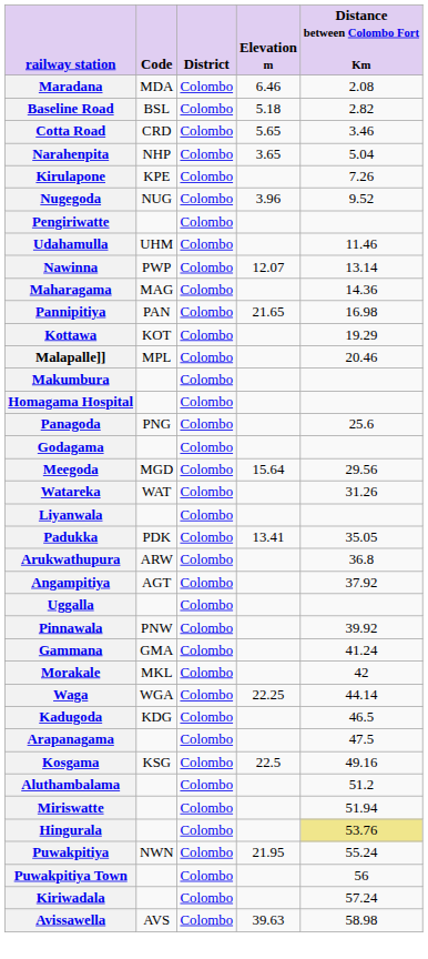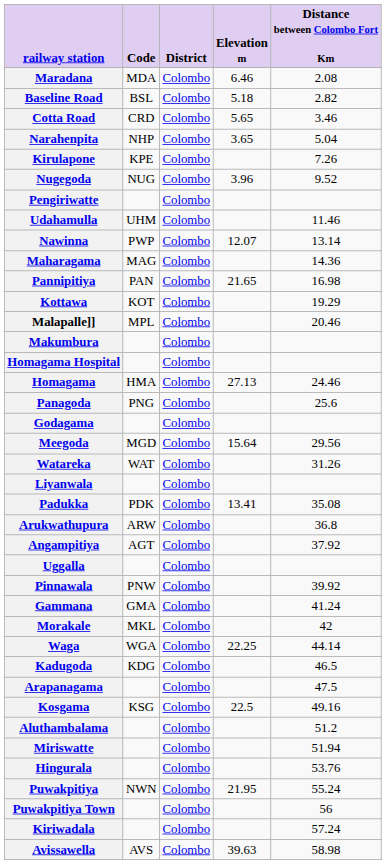 <table class="wikitable sortable" style="text-align:center; font-size:100%">
 <tr valign=bottom>
 <th style="background-color:#E0CEF2;"><a href='#'>railway station</a></th>
 <th style="background-color:#E0CEF2;">Code</th>
 <th style="background-color:#E0CEF2;">District</th>
 <th style="background-color:#E0CEF2;">Elevation<br><small>m</small><br></th>
 <th style="background-color:#E0CEF2;">Distance<br><small>between <a href='#'>Colombo Fort</a></small><br><br><small>Km</small><br></th>
 </tr>
 <tr>
 <th><a href='#'>Maradana</a></th>
 <td>MDA</td>
 <td><a href='#'>Colombo</a></td>
 <td>6.46</td>
 <td>2.08</td>
 </tr>
 <tr>
 <th><a href='#'>Baseline Road</a></th>
 <td>BSL</td>
 <td><a href='#'>Colombo</a></td>
 <td>5.18</td>
 <td>2.82</td>
 </tr>
 <tr>
 <th><a href='#'>Cotta Road</a></th>
 <td>CRD</td>
 <td><a href='#'>Colombo</a></td>
 <td>5.65</td>
 <td>3.46</td>
 </tr>
 <tr>
 <th><a href='#'>Narahenpita</a></th>
 <td>NHP</td>
 <td><a href='#'>Colombo</a></td>
 <td>3.65</td>
 <td>5.04</td>
 </tr>
 <tr>
 <th><a href='#'>Kirulapone</a></th>
 <td>KPE</td>
 <td><a href='#'>Colombo</a></td>
 <td></td>
 <td>7.26</td>
 </tr>
 <tr>
 <th><a href='#'>Nugegoda</a></th>
 <td>NUG</td>
 <td><a href='#'>Colombo</a></td>
 <td>3.96</td>
 <td>9.52</td>
 </tr>
 <tr>
 <th><a href='#'>Pengiriwatte</a></th>
 <td></td>
 <td><a href='#'>Colombo</a></td>
 <td></td>
 <td></td>
 </tr>
 <tr>
 <th><a href='#'>Udahamulla</a></th>
 <td>UHM</td>
 <td><a href='#'>Colombo</a></td>
 <td></td>
 <td>11.46</td>
 </tr>
 <tr>
 <th><a href='#'>Nawinna</a></th>
 <td>PWP</td>
 <td><a href='#'>Colombo</a></td>
 <td>12.07</td>
 <td>13.14</td>
 </tr>
 <tr>
 <th><a href='#'>Maharagama</a></th>
 <td>MAG</td>
 <td><a href='#'>Colombo</a></td>
 <td></td>
 <td>14.36</td>
 </tr>
 <tr>
 <th><a href='#'>Pannipitiya</a></th>
 <td>PAN</td>
 <td><a href='#'>Colombo</a></td>
 <td>21.65</td>
 <td>16.98</td>
 </tr>
 <tr>
 <th><a href='#'>Kottawa</a></th>
 <td>KOT</td>
 <td><a href='#'>Colombo</a></td>
 <td></td>
 <td>19.29</td>
 </tr>
 <tr>
 <th Malapalle old railway station>Malapalle]]</th>
 <td>MPL</td>
 <td><a href='#'>Colombo</a></td>
 <td></td>
 <td>20.46</td>
 </tr>
 <tr>
 <th><a href='#'>Makumbura</a></th>
 <td></td>
 <td><a href='#'>Colombo</a></td>
 <td></td>
 <td></td>
 </tr>
 <tr>
 <th><a href='#'>Homagama Hospital</a></th>
 <td></td>
 <td><a href='#'>Colombo</a></td>
 <td></td>
 <td></td>
 </tr>
 <tr>
+<th><a href='#'>Homagama</a></th>
+<td>HMA</td>
+<td><a href='#'>Colombo</a></td>
+<td>27.13</td>
+<td>24.46</td>
+</tr>
+<tr>
 <th><a href='#'>Panagoda</a></th>
 <td>PNG</td>
 <td><a href='#'>Colombo</a></td>
 <td></td>
 <td>25.6</td>
 </tr>
 <tr>
 <th><a href='#'>Godagama</a></th>
 <td></td>
 <td><a href='#'>Colombo</a></td>
 <td></td>
 <td></td>
 </tr>
 <tr>
 <th><a href='#'>Meegoda</a></th>
 <td>MGD</td>
 <td><a href='#'>Colombo</a></td>
 <td>15.64</td>
 <td>29.56</td>
 </tr>
 <tr>
 <th><a href='#'>Watareka</a></th>
 <td>WAT</td>
 <td><a href='#'>Colombo</a></td>
 <td></td>
 <td>31.26</td>
 </tr>
 <tr>
 <th><a href='#'>Liyanwala</a></th>
 <td></td>
 <td><a href='#'>Colombo</a></td>
 <td></td>
 <td></td>
 </tr>
 <tr>
 <th><a href='#'>Padukka</a></th>
 <td>PDK</td>
 <td><a href='#'>Colombo</a></td>
 <td>13.41</td>
-<td>35.05</td>
+<td>35.08</td>
 </tr>
 <tr>
 <th><a href='#'>Arukwathupura</a></th>
 <td>ARW</td>
 <td><a href='#'>Colombo</a></td>
 <td></td>
 <td>36.8</td>
 </tr>
 <tr>
 <th><a href='#'>Angampitiya</a></th>
 <td>AGT</td>
 <td><a href='#'>Colombo</a></td>
 <td></td>
 <td>37.92</td>
 </tr>
 <tr>
 <th><a href='#'>Uggalla</a></th>
 <td></td>
 <td><a href='#'>Colombo</a></td>
 <td></td>
 <td></td>
 </tr>
 <tr>
 <th><a href='#'>Pinnawala</a></th>
 <td>PNW</td>
 <td><a href='#'>Colombo</a></td>
 <td></td>
 <td>39.92</td>
 </tr>
 <tr>
 <th><a href='#'>Gammana</a></th>
 <td>GMA</td>
 <td><a href='#'>Colombo</a></td>
 <td></td>
 <td>41.24</td>
 </tr>
 <tr>
 <th><a href='#'>Morakale</a></th>
 <td>MKL</td>
 <td><a href='#'>Colombo</a></td>
 <td></td>
 <td>42</td>
 </tr>
 <tr>
 <th><a href='#'>Waga</a></th>
 <td>WGA</td>
 <td><a href='#'>Colombo</a></td>
 <td>22.25</td>
 <td>44.14</td>
 </tr>
 <tr>
 <th><a href='#'>Kadugoda</a></th>
 <td>KDG</td>
 <td><a href='#'>Colombo</a></td>
 <td></td>
 <td>46.5</td>
 </tr>
 <tr>
 <th><a href='#'>Arapanagama</a></th>
 <td></td>
 <td><a href='#'>Colombo</a></td>
 <td></td>
 <td>47.5</td>
 </tr>
 <tr>
 <th><a href='#'>Kosgama</a></th>
 <td>KSG</td>
 <td><a href='#'>Colombo</a></td>
 <td>22.5</td>
 <td>49.16</td>
 </tr>
 <tr>
 <th><a href='#'>Aluthambalama</a></th>
 <td></td>
 <td><a href='#'>Colombo</a></td>
 <td></td>
 <td>51.2</td>
 </tr>
 <tr>
 <th><a href='#'>Miriswatte</a></th>
 <td></td>
 <td><a href='#'>Colombo</a></td>
 <td></td>
 <td>51.94</td>
 </tr>
 <tr>
 <th><a href='#'>Hingurala</a></th>
 <td></td>
 <td><a href='#'>Colombo</a></td>
 <td></td>
-<td style="background: khaki;">53.76</td>
+<td>53.76</td>
 </tr>
 <tr>
 <th><a href='#'>Puwakpitiya</a></th>
 <td>NWN</td>
 <td><a href='#'>Colombo</a></td>
 <td>21.95</td>
 <td>55.24</td>
 </tr>
 <tr>
 <th><a href='#'>Puwakpitiya Town</a></th>
 <td></td>
 <td><a href='#'>Colombo</a></td>
 <td></td>
 <td>56</td>
 </tr>
 <tr>
 <th><a href='#'>Kiriwadala</a></th>
 <td></td>
 <td><a href='#'>Colombo</a></td>
 <td></td>
 <td>57.24</td>
 </tr>
 <tr>
 <th><a href='#'>Avissawella</a></th>
 <td>AVS</td>
 <td><a href='#'>Colombo</a></td>
 <td>39.63</td>
 <td>58.98</td>
 </tr>
 </table>
